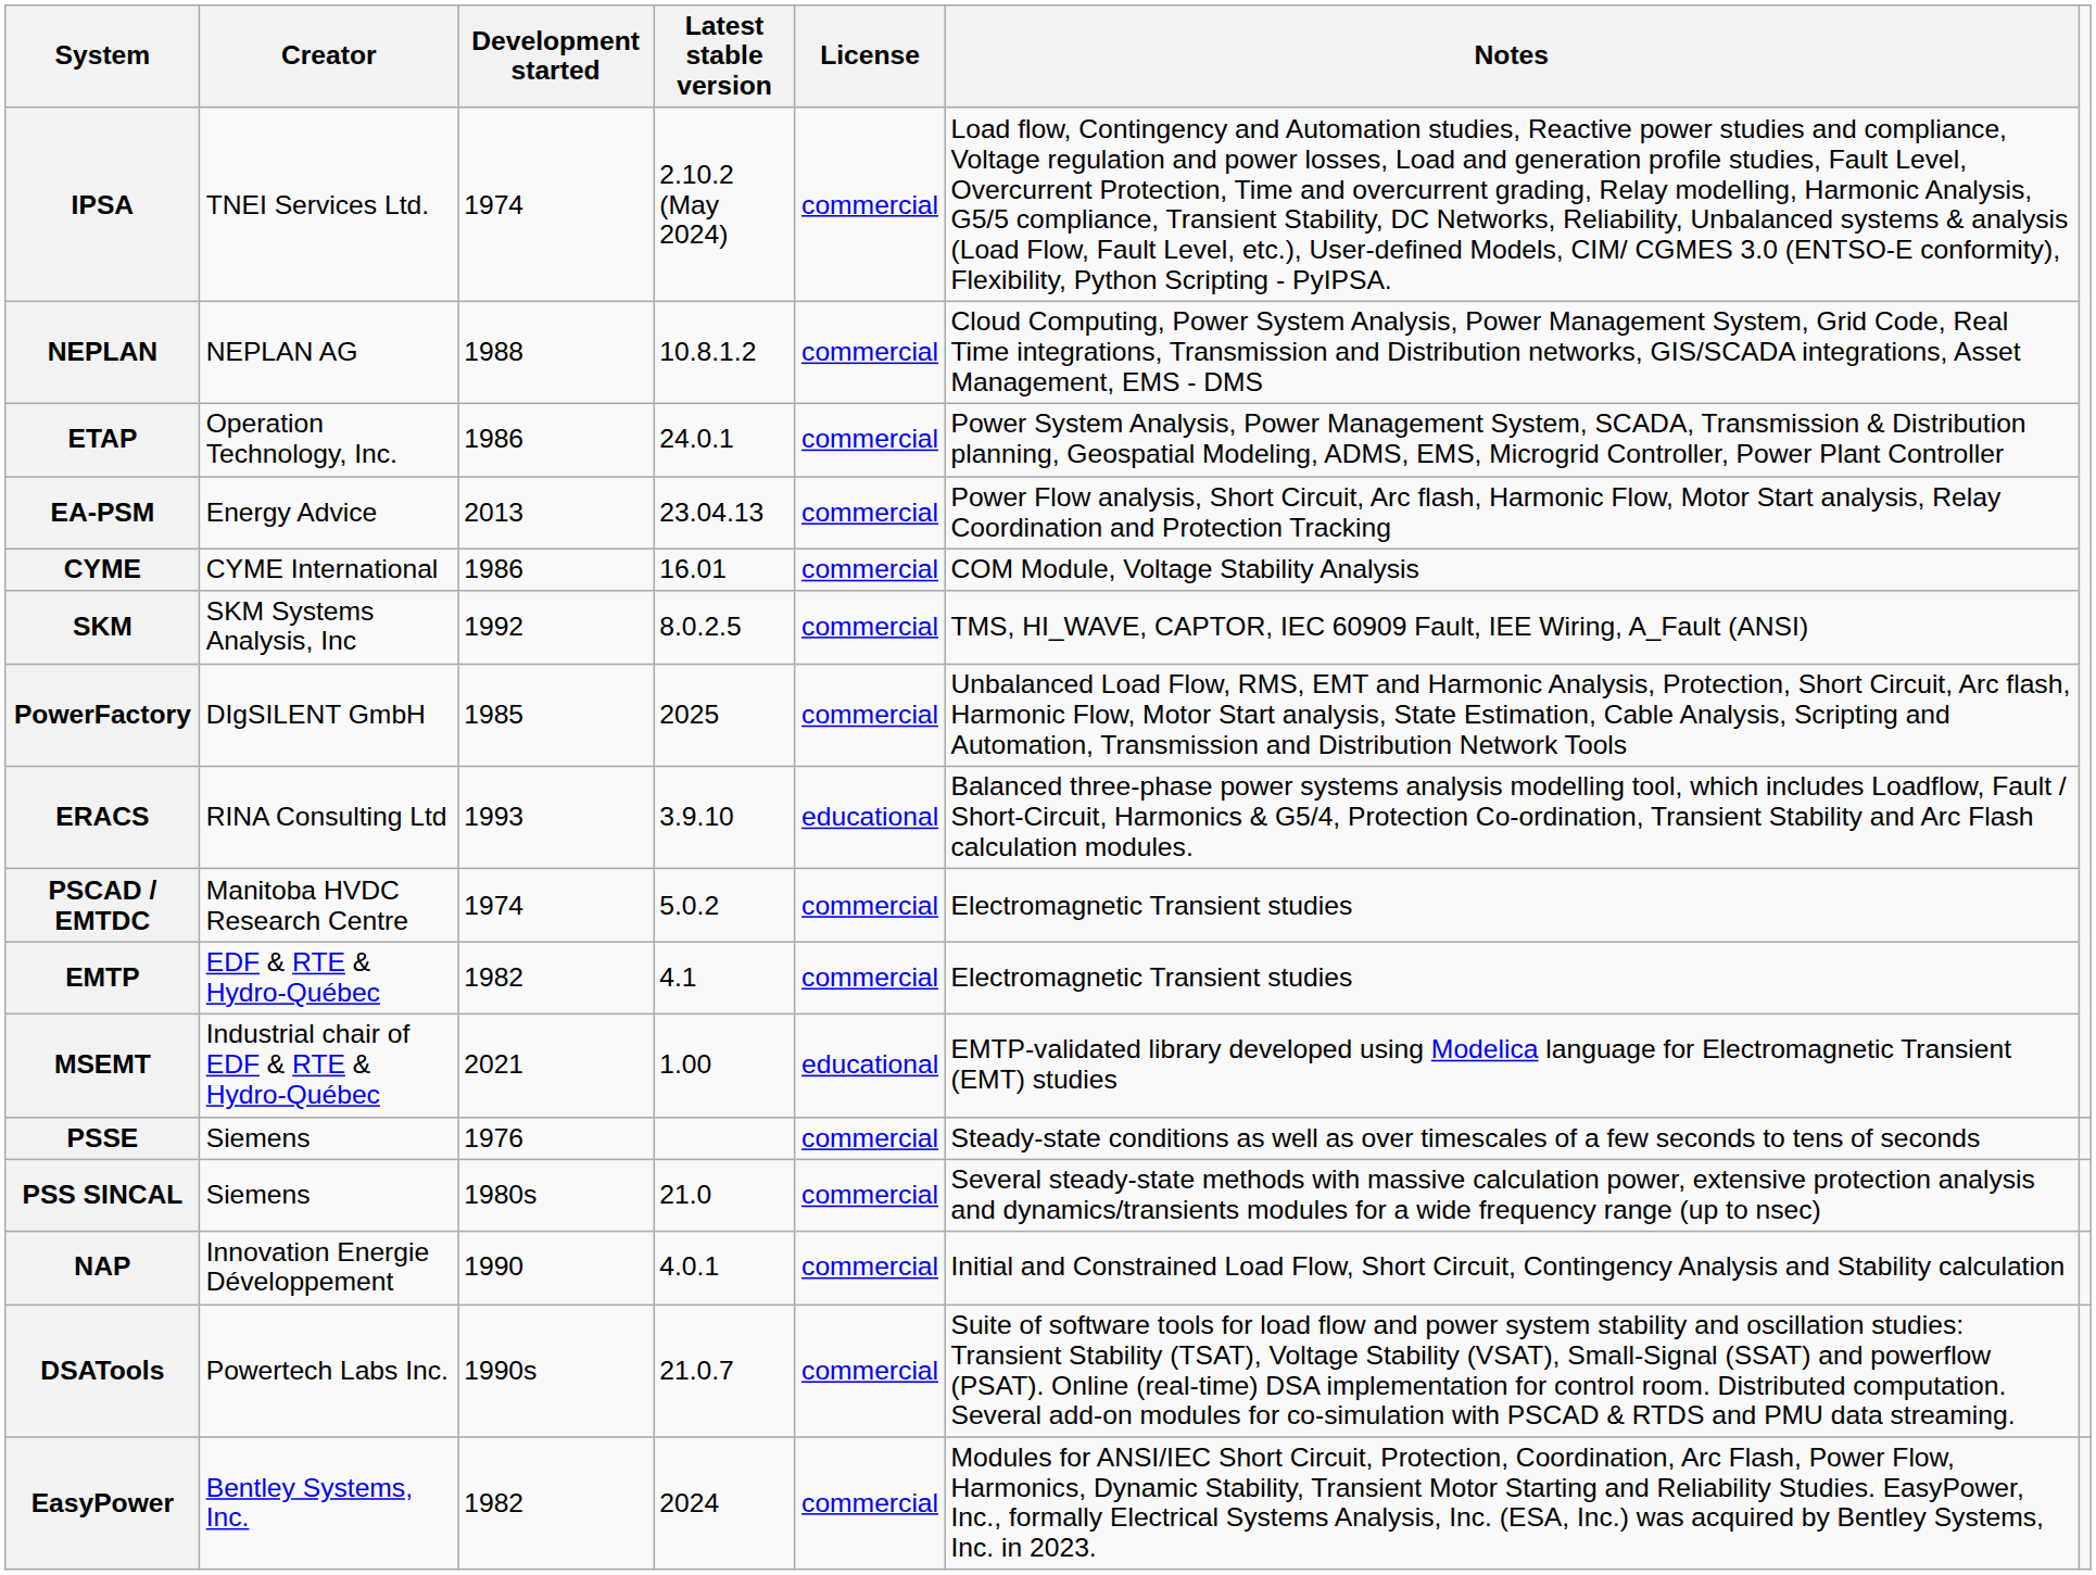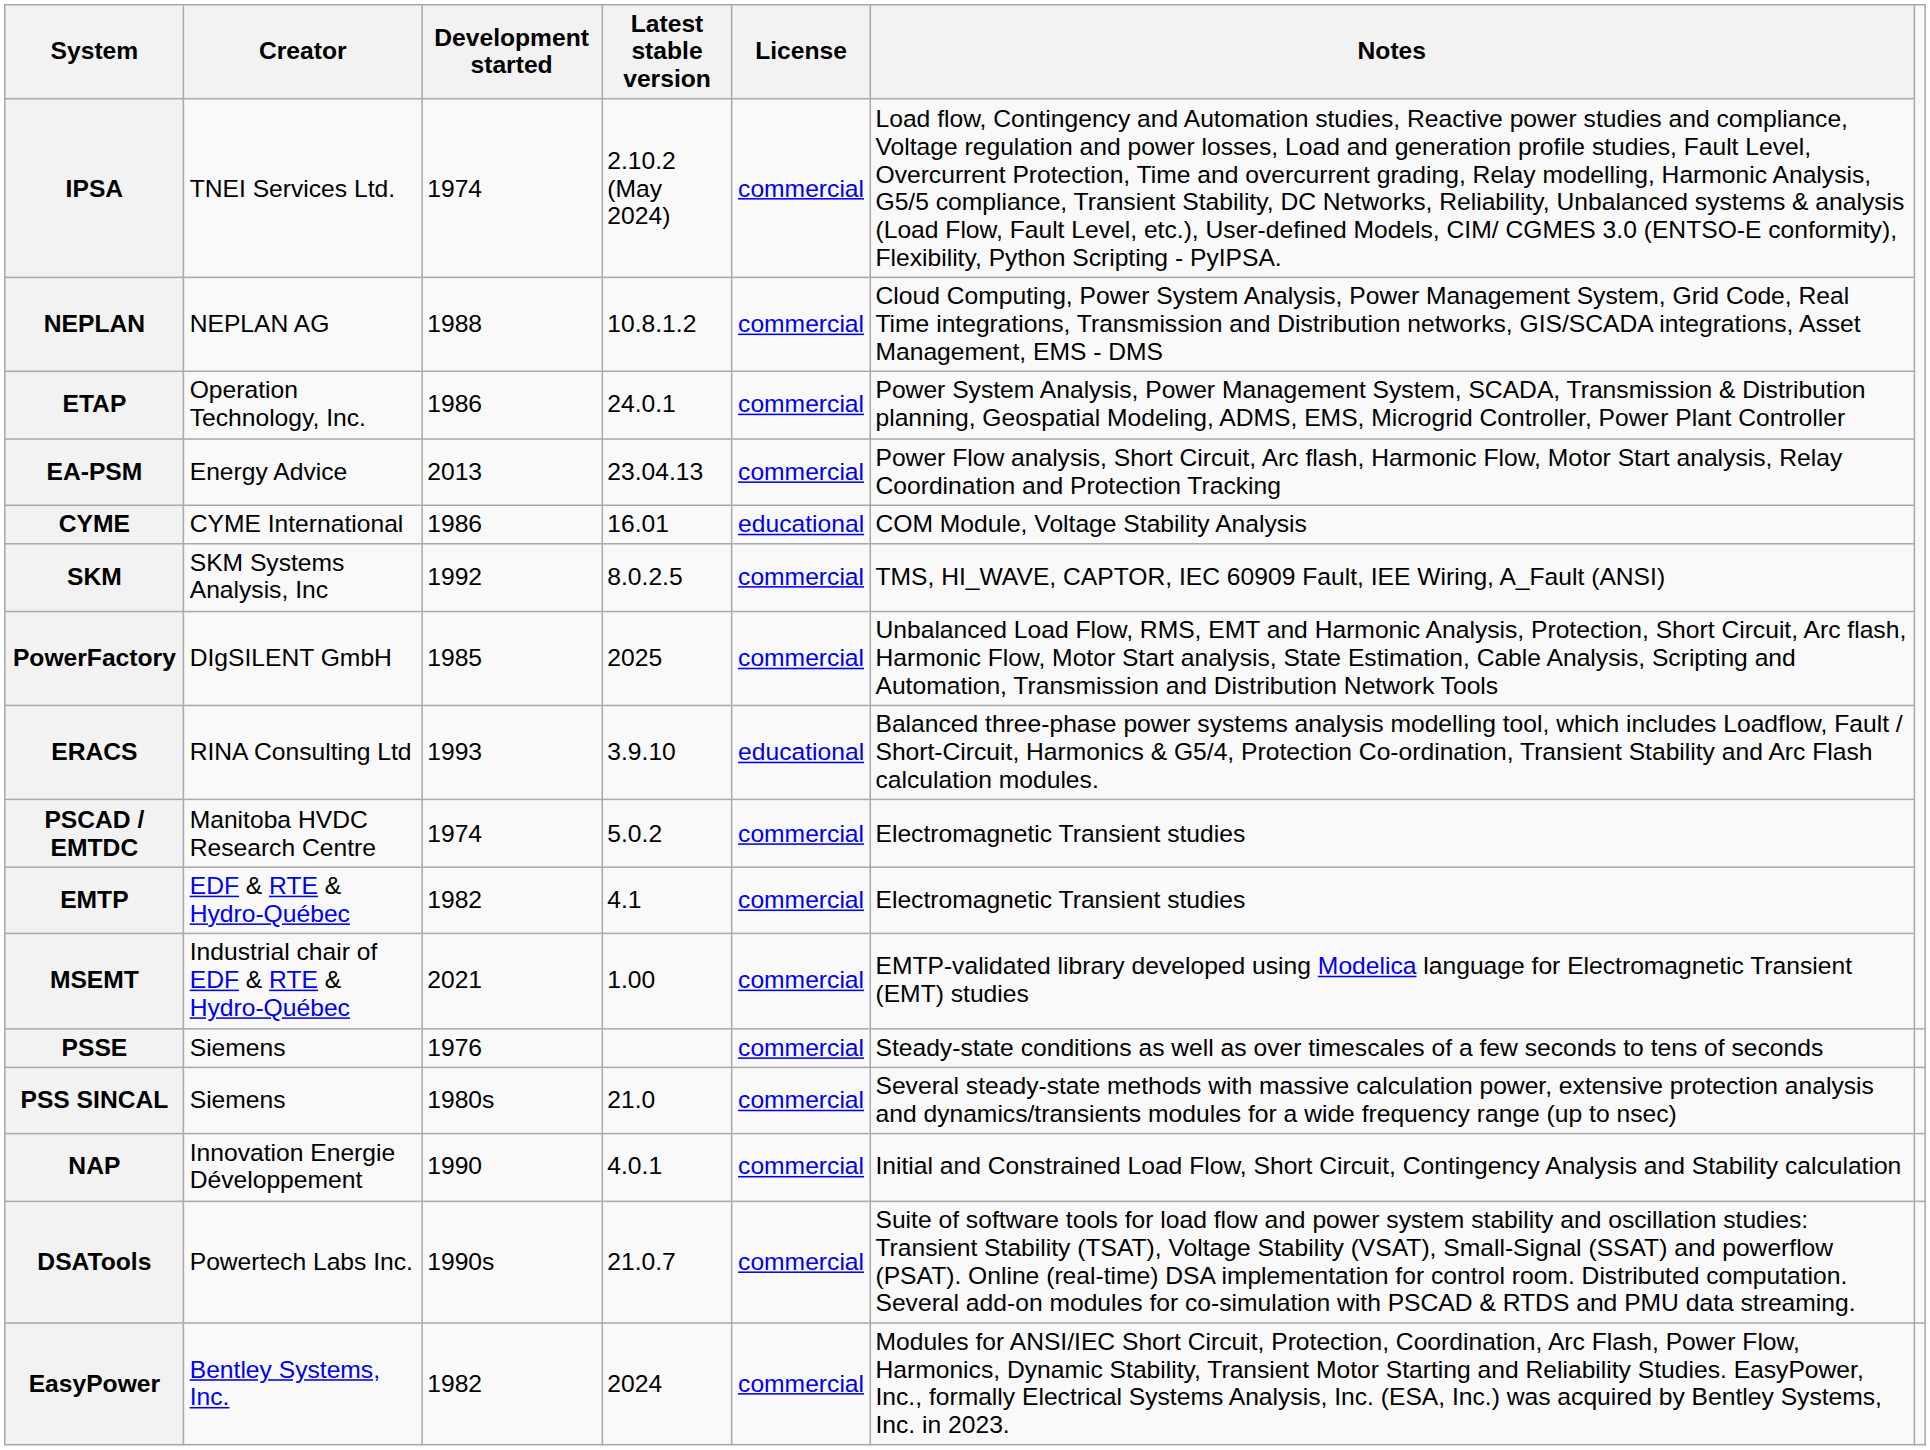 <table class="wikitable sortable">
 <tr>
 <th>System</th>
 <th>Creator</th>
 <th>Development started</th>
 <th>Latest stable version</th>
 <th>License</th>
 <th>Notes</th>
 </tr>
 <tr>
 <th>IPSA</th>
 <td>TNEI Services Ltd.</td>
 <td>1974</td>
 <td>2.10.2<br>(May 2024)</td>
 <td><a href='#'>commercial</a></td>
 <td>Load flow, Contingency and Automation studies, Reactive power studies and compliance, Voltage regulation and power losses, Load and generation profile studies, Fault Level, Overcurrent Protection, Time and overcurrent grading, Relay modelling, Harmonic Analysis, G5/5 compliance, Transient Stability, DC Networks, Reliability, Unbalanced systems & analysis (Load Flow, Fault Level, etc.), User-defined Models, CIM/ CGMES 3.0 (ENTSO-E conformity), Flexibility, Python Scripting - PyIPSA.</td>
 </tr>
 <tr>
 <th>NEPLAN</th>
 <td>NEPLAN AG</td>
 <td>1988</td>
 <td>10.8.1.2</td>
 <td><a href='#'>commercial</a></td>
 <td>Cloud Computing, Power System Analysis, Power Management System, Grid Code, Real Time integrations, Transmission and Distribution networks, GIS/SCADA integrations, Asset Management, EMS - DMS</td>
 </tr>
 <tr>
 <th>ETAP</th>
 <td>Operation Technology, Inc.</td>
 <td>1986</td>
 <td>24.0.1</td>
 <td><a href='#'>commercial</a></td>
 <td>Power System Analysis, Power Management System, SCADA, Transmission & Distribution planning, Geospatial Modeling, ADMS, EMS, Microgrid Controller, Power Plant Controller</td>
 </tr>
 <tr>
 <th>EA-PSM</th>
 <td>Energy Advice</td>
 <td>2013</td>
 <td>23.04.13</td>
 <td><a href='#'>commercial</a></td>
 <td>Power Flow analysis, Short Circuit, Arc flash, Harmonic Flow, Motor Start analysis, Relay Coordination and Protection Tracking</td>
 </tr>
 <tr>
 <th>CYME</th>
 <td>CYME International</td>
 <td>1986</td>
 <td>16.01</td>
-<td><a href='#'>commercial</a></td>
+<td><a href='#'>educational</a></td>
 <td>COM Module, Voltage Stability Analysis</td>
 </tr>
 <tr>
 <th>SKM</th>
 <td>SKM Systems Analysis, Inc</td>
 <td>1992</td>
 <td>8.0.2.5</td>
 <td><a href='#'>commercial</a></td>
 <td>TMS, HI_WAVE, CAPTOR, IEC 60909 Fault, IEE Wiring, A_Fault (ANSI)</td>
 </tr>
 <tr>
 <th>PowerFactory</th>
 <td>DIgSILENT GmbH</td>
 <td>1985</td>
 <td>2025</td>
 <td><a href='#'>commercial</a></td>
 <td>Unbalanced Load Flow, RMS, EMT and Harmonic Analysis, Protection, Short Circuit, Arc flash, Harmonic Flow, Motor Start analysis, State Estimation, Cable Analysis, Scripting and Automation, Transmission and Distribution Network Tools</td>
 </tr>
 <tr>
 <th>ERACS</th>
 <td>RINA Consulting Ltd</td>
 <td>1993</td>
 <td>3.9.10</td>
 <td><a href='#'>educational</a></td>
 <td>Balanced three-phase power systems analysis modelling tool, which includes Loadflow, Fault / Short-Circuit, Harmonics & G5/4, Protection Co-ordination, Transient Stability and Arc Flash calculation modules.</td>
 </tr>
 <tr>
 <th>PSCAD / EMTDC</th>
 <td>Manitoba HVDC Research Centre</td>
 <td>1974</td>
 <td>5.0.2</td>
 <td><a href='#'>commercial</a></td>
 <td>Electromagnetic Transient studies</td>
 </tr>
 <tr>
 <th>EMTP</th>
 <td><a href='#'>EDF</a> & <a href='#'>RTE</a> & <a href='#'>Hydro-Québec</a></td>
 <td>1982</td>
 <td>4.1</td>
 <td><a href='#'>commercial</a></td>
 <td>Electromagnetic Transient studies</td>
 </tr>
 <tr>
 <th>MSEMT </th>
 <td>Industrial chair of <a href='#'>EDF</a> & <a href='#'>RTE</a> & <a href='#'>Hydro-Québec</a></td>
 <td>2021</td>
 <td>1.00</td>
-<td><a href='#'>educational</a></td>
+<td><a href='#'>commercial</a></td>
 <td>EMTP-validated library developed using <a href='#'>Modelica</a> language for Electromagnetic Transient (EMT) studies</td>
 </tr>
 <tr>
 <th>PSSE</th>
 <td>Siemens</td>
 <td>1976</td>
 <td></td>
 <td><a href='#'>commercial</a></td>
 <td>Steady-state conditions as well as over timescales of a few seconds to tens of seconds</td>
 <td></td>
 </tr>
 <tr>
 <th>PSS SINCAL</th>
 <td>Siemens</td>
 <td>1980s</td>
 <td>21.0</td>
 <td><a href='#'>commercial</a></td>
 <td>Several steady-state methods with massive calculation power, extensive protection analysis and dynamics/transients modules for a wide frequency range (up to nsec)</td>
 <td></td>
 </tr>
 <tr>
 <th>NAP</th>
 <td>Innovation Energie Développement</td>
 <td>1990</td>
 <td>4.0.1</td>
 <td><a href='#'>commercial</a></td>
 <td>Initial and Constrained Load Flow, Short Circuit, Contingency Analysis and Stability calculation</td>
 <td></td>
 </tr>
 <tr>
 <th>DSATools</th>
 <td>Powertech Labs Inc.</td>
 <td>1990s</td>
 <td>21.0.7</td>
 <td><a href='#'>commercial</a></td>
 <td>Suite of software tools for load flow and power system stability and oscillation studies: Transient Stability (TSAT), Voltage Stability (VSAT), Small-Signal (SSAT) and powerflow (PSAT). Online (real-time) DSA implementation for control room. Distributed computation. Several add-on modules for co-simulation with PSCAD & RTDS and PMU data streaming.</td>
 <td></td>
 </tr>
 <tr>
 <th><strong>EasyPower</strong></th>
 <td><a href='#'>Bentley Systems, Inc.</a></td>
 <td>1982</td>
 <td>2024</td>
 <td><a href='#'>commercial</a></td>
 <td>Modules for ANSI/IEC Short Circuit, Protection, Coordination, Arc Flash, Power Flow, Harmonics, Dynamic Stability, Transient Motor Starting and Reliability Studies. EasyPower, Inc., formally Electrical Systems Analysis, Inc. (ESA, Inc.) was acquired by Bentley Systems, Inc. in 2023.</td>
 </tr>
 </table>
